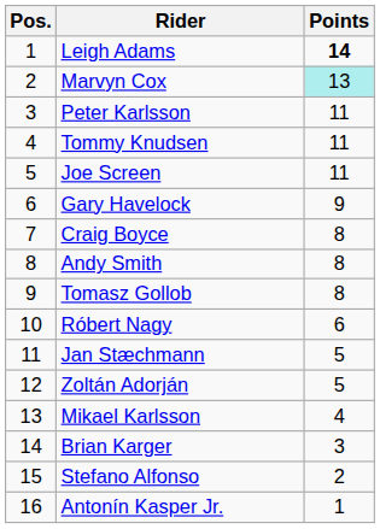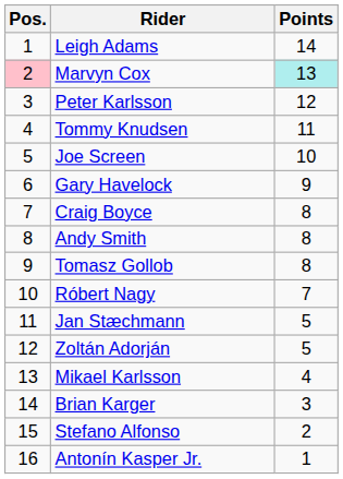 <table class=wikitable style="font-size:93%; text-align:center;">
 <tr>
 <th width=25px>Pos.</th>
 <th width=180px>Rider</th>
 <th width=40px>Points</th>
 </tr>
 <tr>
 <td>1</td>
 <td style="text-align:left;"> <a href='#'>Leigh Adams</a></td>
-<td><strong>14</strong></td>
+<td>14</td>
 </tr>
 <tr>
-<td>2</td>
+<td style="background: pink;">2</td>
 <td style="text-align:left;"> <a href='#'>Marvyn Cox</a></td>
 <td style="background: paleturquoise;">13</td>
 </tr>
 <tr>
 <td>3</td>
 <td style="text-align:left;"> <a href='#'>Peter Karlsson</a></td>
-<td>11</td>
+<td>12</td>
 </tr>
 <tr>
 <td>4</td>
 <td style="text-align:left;"> <a href='#'>Tommy Knudsen</a></td>
 <td>11</td>
 </tr>
 <tr>
 <td>5</td>
 <td style="text-align:left;">  <a href='#'>Joe Screen</a></td>
-<td>11</td>
+<td>10</td>
 </tr>
 <tr>
 <td>6</td>
 <td style="text-align:left;"> <a href='#'>Gary Havelock</a></td>
 <td>9</td>
 </tr>
 <tr>
 <td>7</td>
 <td style="text-align:left;">  <a href='#'>Craig Boyce</a></td>
 <td>8</td>
 </tr>
 <tr>
 <td>8</td>
 <td style="text-align:left;"> <a href='#'>Andy Smith</a></td>
 <td>8</td>
 </tr>
 <tr>
 <td>9</td>
 <td style="text-align:left;">  <a href='#'>Tomasz Gollob</a></td>
 <td>8</td>
 </tr>
 <tr>
 <td>10</td>
 <td style="text-align:left;"> <a href='#'>Róbert Nagy</a></td>
-<td>6</td>
+<td>7</td>
 </tr>
 <tr>
 <td>11</td>
 <td style="text-align:left;"> <a href='#'>Jan Stæchmann</a></td>
 <td>5</td>
 </tr>
 <tr>
 <td>12</td>
 <td style="text-align:left;"> <a href='#'>Zoltán Adorján</a></td>
 <td>5</td>
 </tr>
 <tr>
 <td>13</td>
 <td style="text-align:left;"> <a href='#'>Mikael Karlsson</a></td>
 <td>4</td>
 </tr>
 <tr>
 <td>14</td>
 <td style="text-align:left;">  <a href='#'>Brian Karger</a></td>
 <td>3</td>
 </tr>
 <tr>
 <td>15</td>
 <td style="text-align:left;"> <a href='#'>Stefano Alfonso</a></td>
 <td>2</td>
 </tr>
 <tr>
 <td>16</td>
 <td style="text-align:left;"> <a href='#'>Antonín Kasper Jr.</a></td>
 <td>1</td>
 </tr>
 </table>
